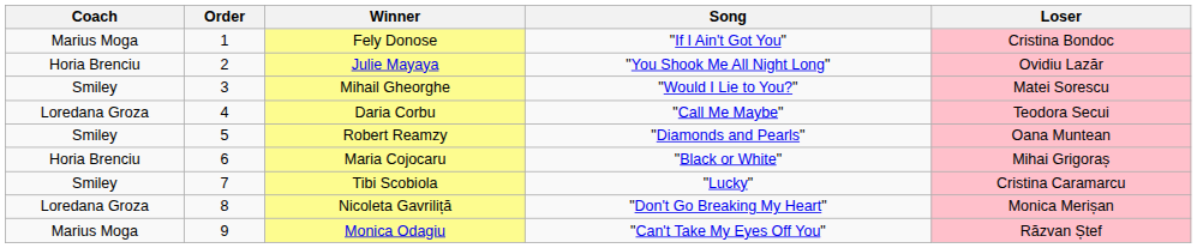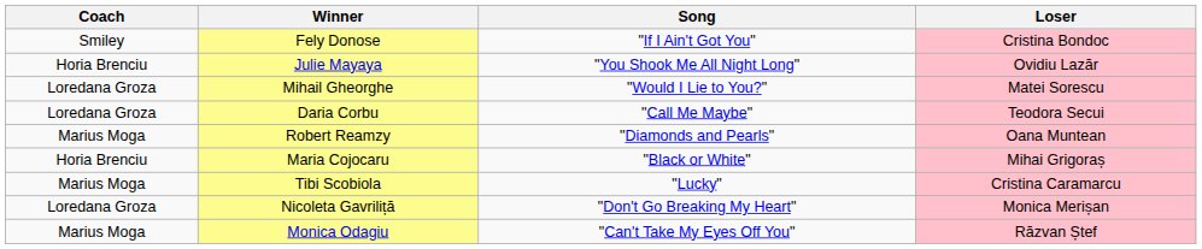 <table class="wikitable" style="text-align: center; width:80%;">
 <tr>
 <th style="width:11%;">Coach</th>
-<th style="width:05%;">Order</th>
 <th style="width:16%;">Winner</th>
 <th style="width:25%;">Song</th>
 <th style="width:16%;">Loser</th>
 </tr>
 <tr>
-<td>Marius Moga</td>
-<td>1</td>
+<td>Smiley</td>
 <td style="background:#FDFC8F;">Fely Donose</td>
 <td>"<a href='#'>If I Ain't Got You</a>"</td>
 <td style="background:pink;">Cristina Bondoc</td>
 </tr>
 <tr>
 <td>Horia Brenciu</td>
-<td>2</td>
 <td style="background:#FDFC8F;"><a href='#'>Julie Mayaya</a></td>
 <td>"<a href='#'>You Shook Me All Night Long</a>"</td>
 <td style="background:pink;">Ovidiu Lazăr</td>
 </tr>
 <tr>
-<td>Smiley</td>
-<td>3</td>
+<td>Loredana Groza</td>
 <td style="background:#FDFC8F;">Mihail Gheorghe</td>
 <td>"<a href='#'>Would I Lie to You?</a>"</td>
 <td style="background:pink;">Matei Sorescu</td>
 </tr>
 <tr>
 <td>Loredana Groza</td>
-<td>4</td>
 <td style="background:#FDFC8F;">Daria Corbu</td>
 <td>"<a href='#'>Call Me Maybe</a>"</td>
 <td style="background:pink;">Teodora Secui</td>
 </tr>
 <tr>
-<td>Smiley</td>
-<td>5</td>
+<td>Marius Moga</td>
 <td style="background:#FDFC8F;">Robert Reamzy</td>
 <td>"<a href='#'>Diamonds and Pearls</a>"</td>
 <td style="background:pink;">Oana Muntean</td>
 </tr>
 <tr>
 <td>Horia Brenciu</td>
-<td>6</td>
 <td style="background:#FDFC8F;">Maria Cojocaru</td>
 <td>"<a href='#'>Black or White</a>"</td>
 <td style="background:pink;">Mihai Grigoraș</td>
 </tr>
 <tr>
-<td>Smiley</td>
-<td>7</td>
+<td>Marius Moga</td>
 <td style="background:#FDFC8F;">Tibi Scobiola</td>
 <td>"<a href='#'>Lucky</a>"</td>
 <td style="background:pink;">Cristina Caramarcu</td>
 </tr>
 <tr>
 <td>Loredana Groza</td>
-<td>8</td>
 <td style="background:#FDFC8F;">Nicoleta Gavriliță</td>
 <td>"<a href='#'>Don't Go Breaking My Heart</a>"</td>
 <td style="background:pink;">Monica Merișan</td>
 </tr>
 <tr>
 <td>Marius Moga</td>
-<td>9</td>
 <td style="background:#FDFC8F;"><a href='#'>Monica Odagiu</a></td>
 <td>"<a href='#'>Can't Take My Eyes Off You</a>"</td>
 <td style="background:pink;">Răzvan Ștef</td>
 </tr>
 </table>
